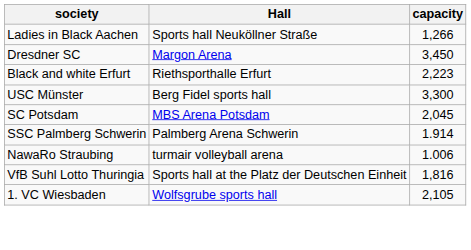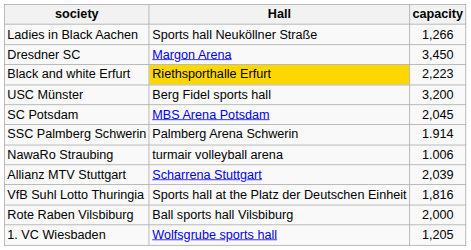 <table class = "wikitable sortable">
 <tr class = "background color8">
 <th class = "unsortable">society</th>
 <th class = "unsortable">Hall</th>
 <th>capacity</th>
 </tr>
 <tr>
 <td>Ladies in Black Aachen</td>
 <td>Sports hall Neuköllner Straße</td>
 <td style = "text-align: center;">1,266</td>
 </tr>
 <tr>
 <td>Dresdner SC</td>
 <td><a href='#'>Margon Arena</a></td>
 <td style = "text-align: center;">3,450</td>
 </tr>
 <tr>
 <td>Black and white Erfurt</td>
-<td>Riethsporthalle Erfurt</td>
+<td style="background: gold;">Riethsporthalle Erfurt</td>
 <td style = "text-align: center;">2,223</td>
 </tr>
 <tr>
 <td>USC Münster</td>
 <td>Berg Fidel sports hall</td>
-<td style = "text-align: center;">3,300</td>
+<td style = "text-align: center;">3,200</td>
 </tr>
 <tr>
 <td>SC Potsdam</td>
 <td><a href='#'>MBS Arena Potsdam</a></td>
 <td style = "text-align: center;">2,045</td>
 </tr>
 <tr>
 <td>SSC Palmberg Schwerin</td>
 <td>Palmberg Arena Schwerin</td>
 <td style = "text-align: center;">1.914</td>
 </tr>
 <tr>
 <td>NawaRo Straubing</td>
 <td>turmair volleyball arena</td>
 <td style = "text-align: center;">1.006</td>
 </tr>
 <tr>
+<td>Allianz MTV Stuttgart</td>
+<td><a href='#'>Scharrena Stuttgart</a></td>
+<td style = "text-align: center;">2,039</td>
+</tr>
+<tr>
 <td>VfB Suhl Lotto Thuringia</td>
 <td>Sports hall at the Platz der Deutschen Einheit</td>
 <td style = "text-align: center;">1,816</td>
 </tr>
 <tr>
+<td>Rote Raben Vilsbiburg</td>
+<td>Ball sports hall Vilsbiburg</td>
+<td style = "text-align: center;">2,000</td>
+</tr>
+<tr>
 <td>1. VC Wiesbaden</td>
 <td><a href='#'>Wolfsgrube sports hall</a></td>
-<td style = "text-align: center;">2,105</td>
+<td style = "text-align: center;">1,205</td>
 </tr>
 </table>
